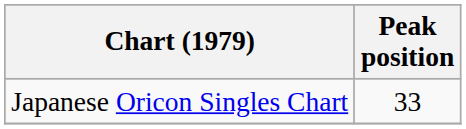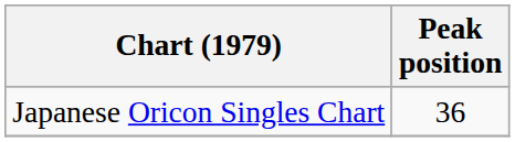 <table class="wikitable sortable">
 <tr>
 <th>Chart (1979)</th>
 <th>Peak<br>position</th>
 </tr>
 <tr>
 <td>Japanese <a href='#'>Oricon Singles Chart</a></td>
-<td align="center">33</td>
+<td align="center">36</td>
 </tr>
 <tr>
 </tr>
 </table>
